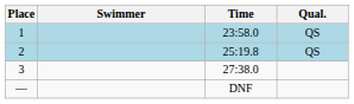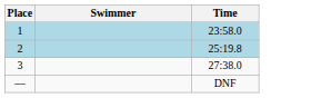 <table class=wikitable style="text-align:center">
 <tr>
 <th>Place</th>
 <th width=220>Swimmer</th>
 <th width=90>Time</th>
-<th width=90>Qual.</th>
 </tr>
 <tr bgcolor=lightblue>
 <td>1</td>
 <td align=left></td>
 <td>23:58.0</td>
-<td>QS</td>
 </tr>
 <tr bgcolor=lightblue>
 <td>2</td>
 <td align=left></td>
 <td>25:19.8</td>
-<td>QS</td>
 </tr>
 <tr>
 <td>3</td>
 <td align=left></td>
 <td>27:38.0</td>
-<td></td>
 </tr>
 <tr>
 <td>—</td>
 <td align=left></td>
 <td>DNF</td>
-<td></td>
 </tr>
 </table>
